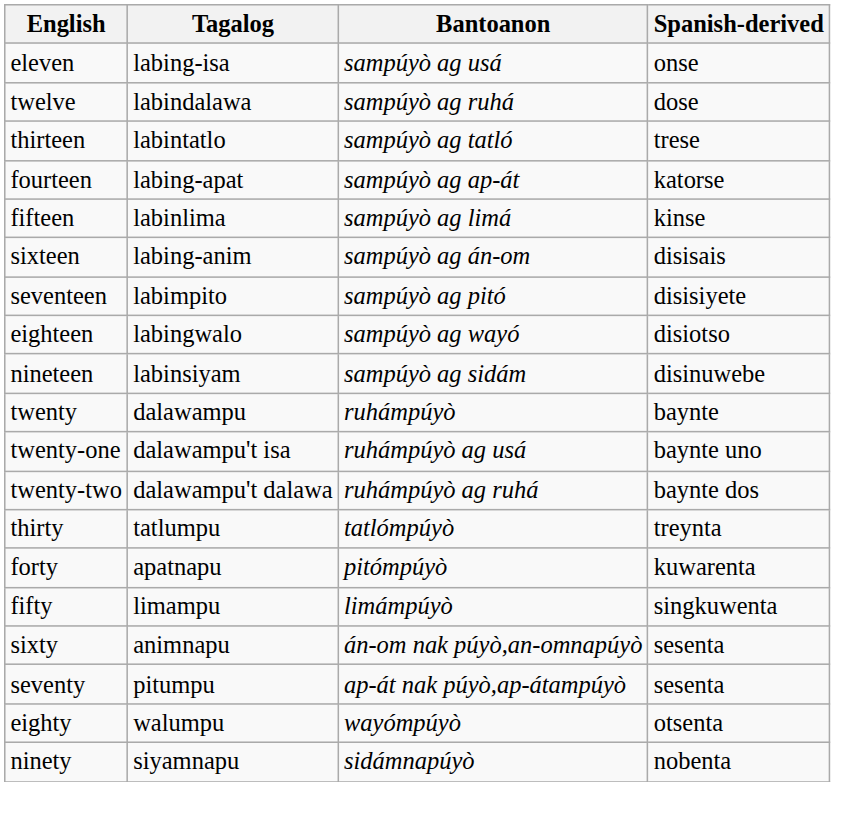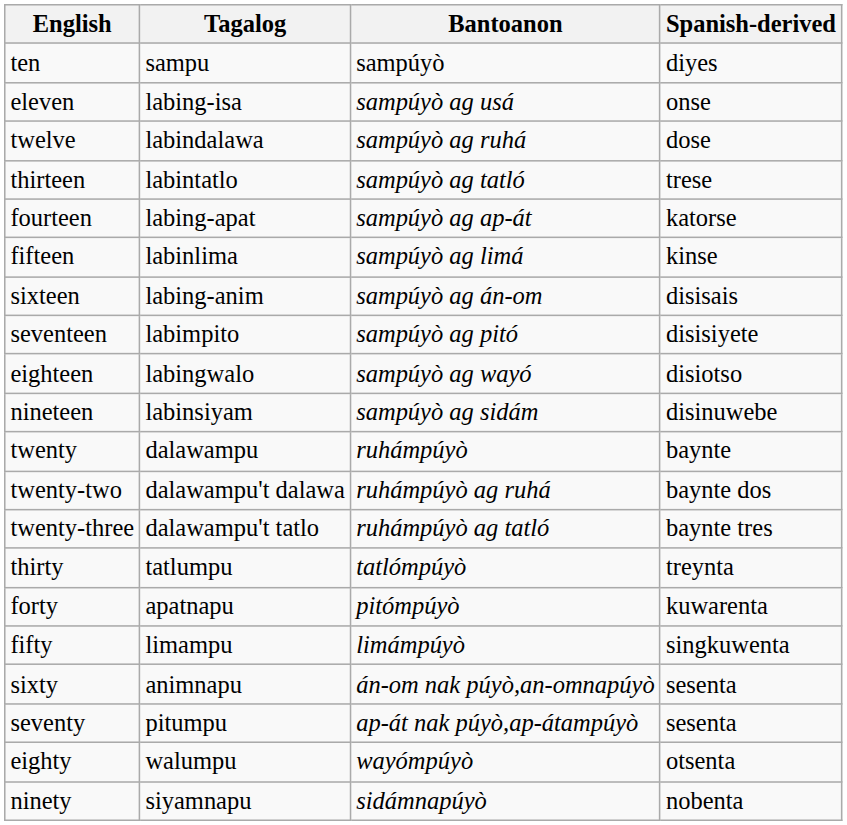 <table class="wikitable">
 <tr>
 <th>English</th>
 <th>Tagalog</th>
 <th>Bantoanon</th>
 <th>Spanish-derived</th>
+</tr>
+<tr>
+<td>ten</td>
+<td>sampu</td>
+<td>sampúyò</td>
+<td>diyes</td>
 </tr>
 <tr>
 <td>eleven</td>
 <td>labing-isa</td>
 <td><em>sampúyò ag usá</em></td>
 <td>onse</td>
 </tr>
 <tr>
 <td>twelve</td>
 <td>labindalawa</td>
 <td><em>sampúyò ag ruhá</em></td>
 <td>dose</td>
 </tr>
 <tr>
 <td>thirteen</td>
 <td>labintatlo</td>
 <td><em>sampúyò ag tatló</em></td>
 <td>trese</td>
 </tr>
 <tr>
 <td>fourteen</td>
 <td>labing-apat</td>
 <td><em>sampúyò ag ap-át</em></td>
 <td>katorse</td>
 </tr>
 <tr>
 <td>fifteen</td>
 <td>labinlima</td>
 <td><em>sampúyò ag limá</em></td>
 <td>kinse</td>
 </tr>
 <tr>
 <td>sixteen</td>
 <td>labing-anim</td>
 <td><em>sampúyò ag án-om</em></td>
 <td>disisais</td>
 </tr>
 <tr>
 <td>seventeen</td>
 <td>labimpito</td>
 <td><em>sampúyò ag pitó</em></td>
 <td>disisiyete</td>
 </tr>
 <tr>
 <td>eighteen</td>
 <td>labingwalo</td>
 <td><em>sampúyò ag wayó</em></td>
 <td>disiotso</td>
 </tr>
 <tr>
 <td>nineteen</td>
 <td>labinsiyam</td>
 <td><em>sampúyò ag sidám</em></td>
 <td>disinuwebe</td>
 </tr>
 <tr>
 <td>twenty</td>
 <td>dalawampu</td>
 <td><em>ruhámpúyò</em></td>
 <td>baynte</td>
 </tr>
 <tr>
-<td>twenty-one</td>
-<td>dalawampu't isa</td>
-<td><em>ruhámpúyò ag usá</em></td>
-<td>baynte uno</td>
-</tr>
-<tr>
 <td>twenty-two</td>
 <td>dalawampu't dalawa</td>
 <td><em>ruhámpúyò ag ruhá</em></td>
 <td>baynte dos</td>
+</tr>
+<tr>
+<td>twenty-three</td>
+<td>dalawampu't tatlo</td>
+<td><em>ruhámpúyò ag tatló</em></td>
+<td>baynte tres</td>
 </tr>
 <tr>
 <td>thirty</td>
 <td>tatlumpu</td>
 <td><em>tatlómpúyò</em></td>
 <td>treynta</td>
 </tr>
 <tr>
 <td>forty</td>
 <td>apatnapu</td>
 <td><em>pitómpúyò</em></td>
 <td>kuwarenta</td>
 </tr>
 <tr>
 <td>fifty</td>
 <td>limampu</td>
 <td><em>limámpúyò</em></td>
 <td>singkuwenta</td>
 </tr>
 <tr>
 <td>sixty</td>
 <td>animnapu</td>
 <td><em>án-om nak púyò,an-omnapúyò</em></td>
 <td>sesenta</td>
 </tr>
 <tr>
 <td>seventy</td>
 <td>pitumpu</td>
 <td><em>ap-át nak púyò,ap-átampúyò</em></td>
 <td>sesenta</td>
 </tr>
 <tr>
 <td>eighty</td>
 <td>walumpu</td>
 <td><em>wayómpúyò</em></td>
 <td>otsenta</td>
 </tr>
 <tr>
 <td>ninety</td>
 <td>siyamnapu</td>
 <td><em>sidámnapúyò</em></td>
 <td>nobenta</td>
 </tr>
 </table>
